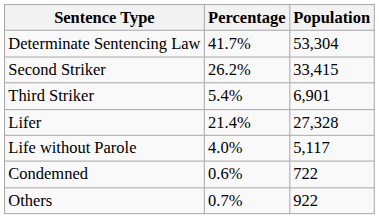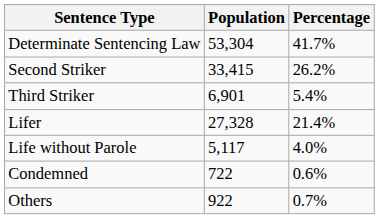 <table class="wikitable">
 <tr>
 <th>Sentence Type</th>
+<th>Population</th>
 <th>Percentage</th>
-<th>Population</th>
 </tr>
 <tr>
 <td>Determinate Sentencing Law</td>
+<td>53,304</td>
 <td>41.7%</td>
-<td>53,304</td>
 </tr>
 <tr>
 <td>Second Striker</td>
+<td>33,415</td>
 <td>26.2%</td>
-<td>33,415</td>
 </tr>
 <tr>
 <td>Third Striker</td>
+<td>6,901</td>
 <td>5.4%</td>
-<td>6,901</td>
 </tr>
 <tr>
 <td>Lifer</td>
+<td>27,328</td>
 <td>21.4%</td>
-<td>27,328</td>
 </tr>
 <tr>
 <td>Life without Parole</td>
+<td>5,117</td>
 <td>4.0%</td>
-<td>5,117</td>
 </tr>
 <tr>
 <td>Condemned</td>
+<td>722</td>
 <td>0.6%</td>
-<td>722</td>
 </tr>
 <tr>
 <td>Others</td>
+<td>922</td>
 <td>0.7%</td>
-<td>922</td>
 </tr>
 </table>
